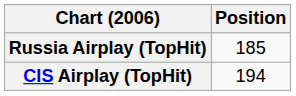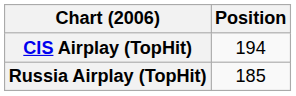 <table class="wikitable sortable plainrowheaders" style="text-align:center">
 <tr>
 <th scope="col">Chart (2006)</th>
 <th scope="col">Position</th>
 </tr>
 <tr>
+<th scope="row"><a href='#'>CIS</a> Airplay (TopHit)</th>
+<td>194</td>
+</tr>
+<tr>
 <th scope="row">Russia Airplay (TopHit)</th>
 <td>185</td>
 </tr>
-<tr>
-<th scope="row"><a href='#'>CIS</a> Airplay (TopHit)</th>
-<td>194</td>
-</tr>
 </table>
